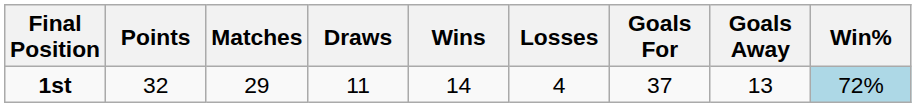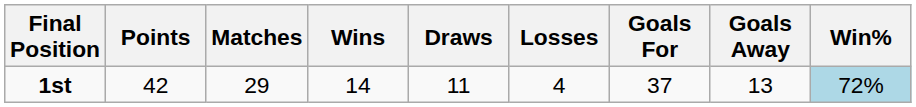 <table class="wikitable" style="font-size: 95%; text-align: center;">
 <tr>
 <th width=60>Final Position</th>
 <th width=60>Points</th>
 <th width=60>Matches</th>
+<th width=60>Wins</th>
 <th width=60>Draws</th>
-<th width=60>Wins</th>
 <th width=60>Losses</th>
 <th width=60>Goals For</th>
 <th width=60>Goals Away</th>
 <th width=60>Win%</th>
 </tr>
 <tr>
 <td><strong>1st</strong></td>
-<td>32</td>
+<td>42</td>
 <td>29</td>
+<td>14</td>
 <td>11</td>
-<td>14</td>
 <td>4</td>
 <td>37</td>
 <td>13</td>
 <td style="background: lightblue;">72%</td>
 </tr>
 </table>
